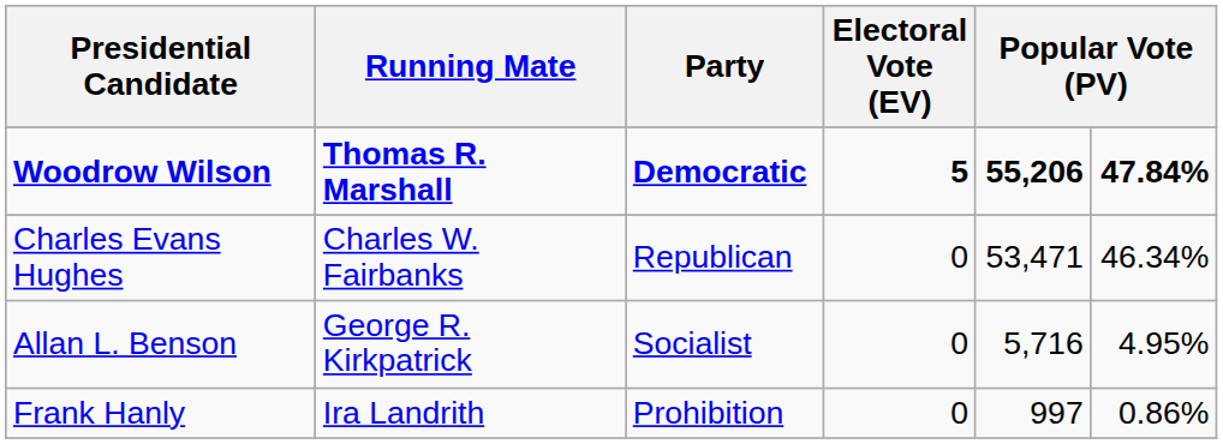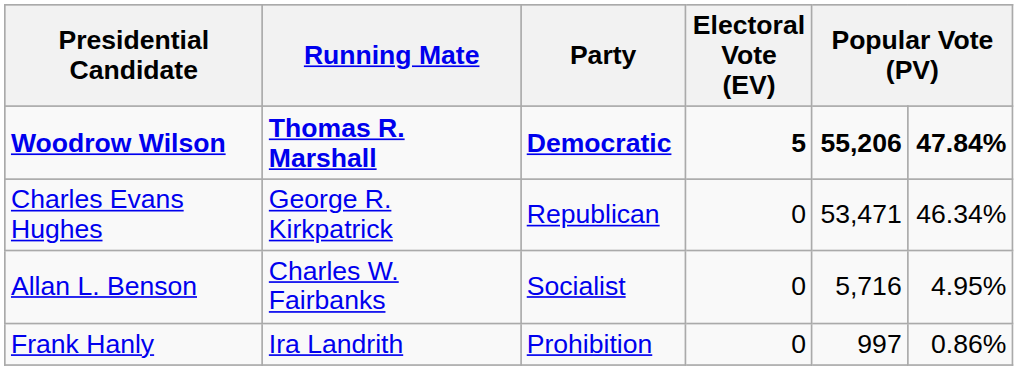 <table class="wikitable">
 <tr>
 <th width="25%">Presidential Candidate</th>
 <th width="25%"><a href='#'>Running Mate</a></th>
 <th width="16%">Party</th>
 <th width="9%">Electoral Vote (EV)</th>
 <th colspan="2" width="18%">Popular Vote (PV)</th>
 </tr>
 <tr>
 <td><strong><a href='#'>Woodrow Wilson</a></strong></td>
 <td><strong><a href='#'>Thomas R. Marshall</a></strong></td>
 <td><strong><a href='#'>Democratic</a></strong></td>
 <td align="right"><strong>5</strong></td>
 <td align="right"><strong>55,206</strong></td>
 <td align="right"><strong>47.84%</strong></td>
 </tr>
 <tr>
 <td><a href='#'>Charles Evans Hughes</a></td>
-<td><a href='#'>Charles W. Fairbanks</a></td>
+<td><a href='#'>George R. Kirkpatrick</a></td>
 <td><a href='#'>Republican</a></td>
 <td align="right">0</td>
 <td align="right">53,471</td>
 <td align="right">46.34%</td>
 </tr>
 <tr>
 <td><a href='#'>Allan L. Benson</a></td>
-<td><a href='#'>George R. Kirkpatrick</a></td>
+<td><a href='#'>Charles W. Fairbanks</a></td>
 <td><a href='#'>Socialist</a></td>
 <td align="right">0</td>
 <td align="right">5,716</td>
 <td align="right">4.95%</td>
 </tr>
 <tr>
 <td><a href='#'>Frank Hanly</a></td>
 <td><a href='#'>Ira Landrith</a></td>
 <td><a href='#'>Prohibition</a></td>
 <td align="right">0</td>
 <td align="right">997</td>
 <td align="right">0.86%</td>
 </tr>
 </table>
